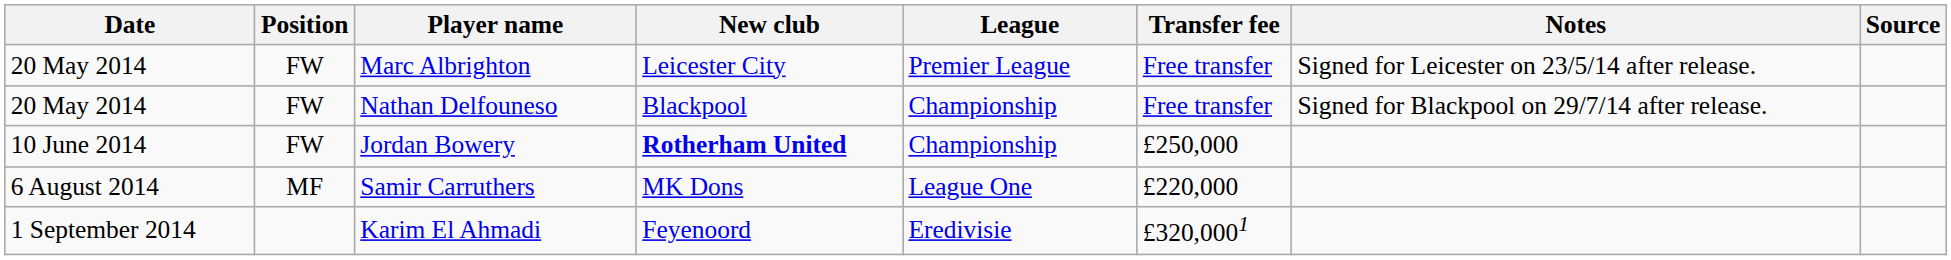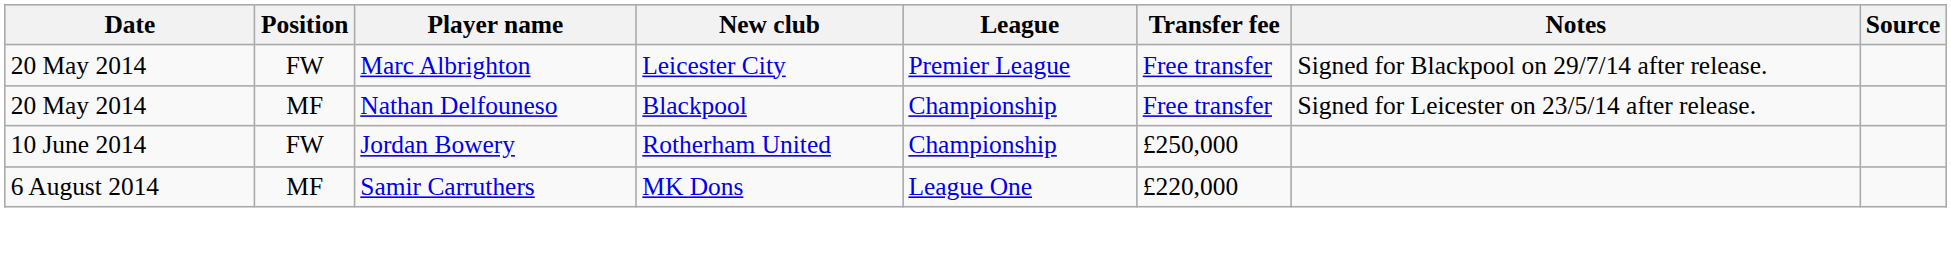 <table class="wikitable">
 <tr>
 <th width=150>Date</th>
 <th width=30>Position</th>
 <th width=170>Player name</th>
 <th width=160>New club</th>
 <th width=140>League</th>
 <th width=90>Transfer fee</th>
 <th width=350>Notes</th>
 <th width=10>Source</th>
 </tr>
 <tr>
 <td>20 May 2014</td>
 <td style="text-align:center;">FW</td>
 <td> <a href='#'>Marc Albrighton</a></td>
 <td> <a href='#'>Leicester City</a></td>
 <td> <a href='#'>Premier League</a></td>
 <td><a href='#'>Free transfer</a></td>
-<td>Signed for Leicester on 23/5/14 after release.</td>
+<td>Signed for Blackpool on 29/7/14 after release.</td>
 <td></td>
 </tr>
 <tr>
 <td>20 May 2014</td>
-<td style="text-align:center;">FW</td>
+<td style="text-align:center;">MF</td>
 <td> <a href='#'>Nathan Delfouneso</a></td>
 <td> <a href='#'>Blackpool</a></td>
 <td> <a href='#'>Championship</a></td>
 <td><a href='#'>Free transfer</a></td>
-<td>Signed for Blackpool on 29/7/14 after release.</td>
+<td>Signed for Leicester on 23/5/14 after release.</td>
 <td></td>
 </tr>
 <tr>
 <td>10 June 2014</td>
 <td style="text-align:center;">FW</td>
 <td> <a href='#'>Jordan Bowery</a></td>
-<td><strong> <a href='#'>Rotherham United</a></strong></td>
+<td> <a href='#'>Rotherham United</a></td>
 <td> <a href='#'>Championship</a></td>
 <td>£250,000</td>
 <td></td>
 <td></td>
 </tr>
 <tr>
 <td>6 August 2014</td>
 <td style="text-align:center;">MF</td>
 <td> <a href='#'>Samir Carruthers</a></td>
 <td> <a href='#'>MK Dons</a></td>
 <td> <a href='#'>League One</a></td>
 <td>£220,000</td>
 <td></td>
 <td></td>
 </tr>
-<tr>
-<td>1 September 2014</td>
-<td></td>
-<td> <a href='#'>Karim El Ahmadi</a></td>
-<td> <a href='#'>Feyenoord</a></td>
-<td> <a href='#'>Eredivisie</a></td>
-<td>£320,000<em><sup>1</sup></em></td>
-<td></td>
-<td></td>
-</tr>
 </table>
